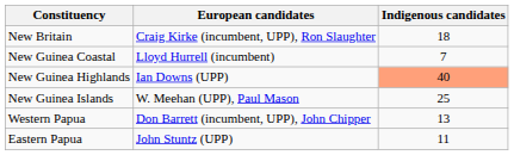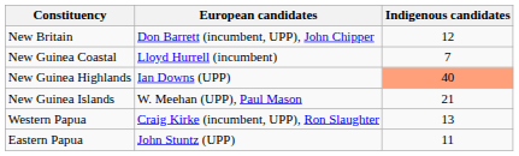 <table class=wikitable>
 <tr>
 <th>Constituency</th>
 <th>European candidates</th>
 <th>Indigenous candidates</th>
 </tr>
 <tr>
 <td>New Britain</td>
-<td><a href='#'>Craig Kirke</a> (incumbent, UPP), <a href='#'>Ron Slaughter</a></td>
-<td align=center>18</td>
+<td><a href='#'>Don Barrett</a> (incumbent, UPP), <a href='#'>John Chipper</a></td>
+<td align=center>12</td>
 </tr>
 <tr>
 <td>New Guinea Coastal</td>
 <td><a href='#'>Lloyd Hurrell</a> (incumbent)</td>
 <td align=center>7</td>
 </tr>
 <tr>
 <td>New Guinea Highlands</td>
 <td><a href='#'>Ian Downs</a> (UPP)</td>
 <td align=center style="background: lightsalmon;">40</td>
 </tr>
 <tr>
 <td>New Guinea Islands</td>
 <td>W. Meehan (UPP), <a href='#'>Paul Mason</a></td>
-<td align=center>25</td>
+<td align=center>21</td>
 </tr>
 <tr>
 <td>Western Papua</td>
-<td><a href='#'>Don Barrett</a> (incumbent, UPP), <a href='#'>John Chipper</a></td>
+<td><a href='#'>Craig Kirke</a> (incumbent, UPP), <a href='#'>Ron Slaughter</a></td>
 <td align=center>13</td>
 </tr>
 <tr>
 <td>Eastern Papua</td>
 <td><a href='#'>John Stuntz</a> (UPP)</td>
 <td align=center>11</td>
 </tr>
 </table>
